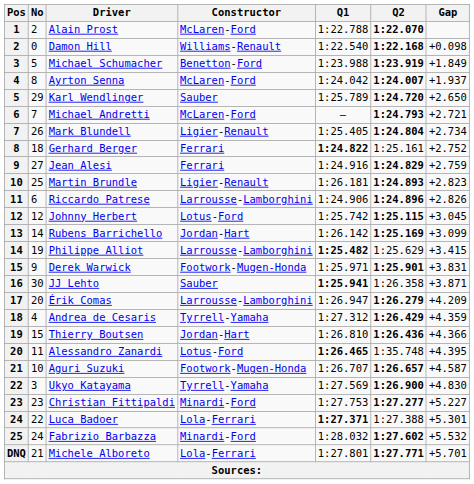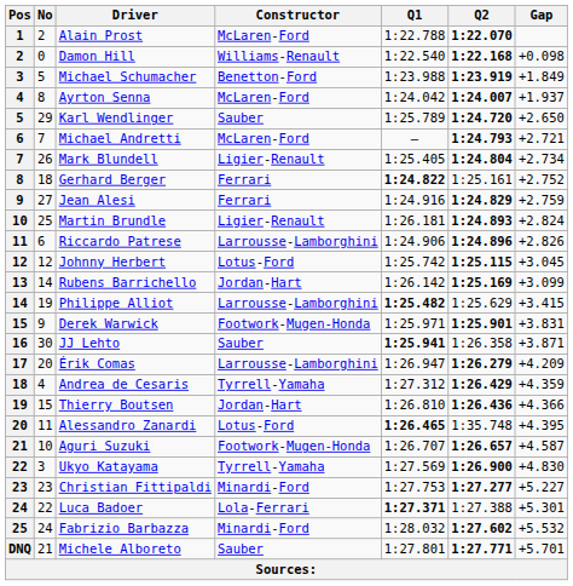 <table class="wikitable sortable" style="font-size: 95%;">
 <tr>
 <th>Pos</th>
 <th>No</th>
 <th>Driver</th>
 <th>Constructor</th>
 <th>Q1</th>
 <th>Q2</th>
 <th>Gap</th>
 </tr>
 <tr>
 <th>1</th>
 <td>2</td>
 <td data-sort-value="pro"> <a href='#'>Alain Prost</a></td>
 <td><a href='#'>McLaren</a>-<a href='#'>Ford</a></td>
 <td>1:22.788</td>
 <td><strong>1:22.070</strong></td>
 <td></td>
 </tr>
 <tr>
 <th>2</th>
 <td>0</td>
 <td data-sort-value="hil"> <a href='#'>Damon Hill</a></td>
 <td><a href='#'>Williams</a>-<a href='#'>Renault</a></td>
 <td>1:22.540</td>
 <td><strong>1:22.168</strong></td>
 <td>+0.098</td>
 </tr>
 <tr>
 <th>3</th>
 <td>5</td>
 <td data-sort-value="sch"> <a href='#'>Michael Schumacher</a></td>
 <td><a href='#'>Benetton</a>-<a href='#'>Ford</a></td>
 <td>1:23.988</td>
 <td><strong>1:23.919</strong></td>
 <td>+1.849</td>
 </tr>
 <tr>
 <th>4</th>
 <td>8</td>
 <td data-sort-value="sen"> <a href='#'>Ayrton Senna</a></td>
 <td><a href='#'>McLaren</a>-<a href='#'>Ford</a></td>
 <td>1:24.042</td>
 <td><strong>1:24.007</strong></td>
 <td>+1.937</td>
 </tr>
 <tr>
 <th>5</th>
 <td>29</td>
 <td data-sort-value="wen"> <a href='#'>Karl Wendlinger</a></td>
 <td><a href='#'>Sauber</a></td>
 <td>1:25.789</td>
 <td><strong>1:24.720</strong></td>
 <td>+2.650</td>
 </tr>
 <tr>
 <th>6</th>
 <td>7</td>
 <td data-sort-value="and"> <a href='#'>Michael Andretti</a></td>
 <td><a href='#'>McLaren</a>-<a href='#'>Ford</a></td>
 <td align="center">—</td>
 <td><strong>1:24.793</strong></td>
 <td>+2.721</td>
 </tr>
 <tr>
 <th>7</th>
 <td>26</td>
 <td data-sort-value="blu"> <a href='#'>Mark Blundell</a></td>
 <td><a href='#'>Ligier</a>-<a href='#'>Renault</a></td>
 <td>1:25.405</td>
 <td><strong>1:24.804</strong></td>
 <td>+2.734</td>
 </tr>
 <tr>
 <th>8</th>
 <td>18</td>
 <td data-sort-value="ber"> <a href='#'>Gerhard Berger</a></td>
 <td><a href='#'>Ferrari</a></td>
 <td><strong>1:24.822</strong></td>
 <td>1:25.161</td>
 <td>+2.752</td>
 </tr>
 <tr>
 <th>9</th>
 <td>27</td>
 <td data-sort-value="ale"> <a href='#'>Jean Alesi</a></td>
 <td><a href='#'>Ferrari</a></td>
 <td>1:24.916</td>
 <td><strong>1:24.829</strong></td>
 <td>+2.759</td>
 </tr>
 <tr>
 <th>10</th>
 <td>25</td>
 <td data-sort-value="bru"> <a href='#'>Martin Brundle</a></td>
 <td><a href='#'>Ligier</a>-<a href='#'>Renault</a></td>
 <td>1:26.181</td>
 <td><strong>1:24.893</strong></td>
-<td>+2.823</td>
+<td>+2.824</td>
 </tr>
 <tr>
 <th>11</th>
 <td>6</td>
 <td data-sort-value="pat"> <a href='#'>Riccardo Patrese</a></td>
 <td><a href='#'>Larrousse</a>-<a href='#'>Lamborghini</a></td>
 <td>1:24.906</td>
 <td><strong>1:24.896</strong></td>
 <td>+2.826</td>
 </tr>
 <tr>
 <th>12</th>
 <td>12</td>
 <td data-sort-value="her"> <a href='#'>Johnny Herbert</a></td>
 <td><a href='#'>Lotus</a>-<a href='#'>Ford</a></td>
 <td>1:25.742</td>
 <td><strong>1:25.115</strong></td>
 <td>+3.045</td>
 </tr>
 <tr>
 <th>13</th>
 <td>14</td>
 <td data-sort-value="barr"> <a href='#'>Rubens Barrichello</a></td>
 <td><a href='#'>Jordan</a>-<a href='#'>Hart</a></td>
 <td>1:26.142</td>
 <td><strong>1:25.169</strong></td>
 <td>+3.099</td>
 </tr>
 <tr>
 <th>14</th>
 <td>19</td>
 <td data-sort-value="all"> <a href='#'>Philippe Alliot</a></td>
 <td><a href='#'>Larrousse</a>-<a href='#'>Lamborghini</a></td>
 <td><strong>1:25.482</strong></td>
 <td>1:25.629</td>
 <td>+3.415</td>
 </tr>
 <tr>
 <th>15</th>
 <td>9</td>
 <td data-sort-value="war"> <a href='#'>Derek Warwick</a></td>
 <td><a href='#'>Footwork</a>-<a href='#'>Mugen-Honda</a></td>
 <td>1:25.971</td>
 <td><strong>1:25.901</strong></td>
 <td>+3.831</td>
 </tr>
 <tr>
 <th>16</th>
 <td>30</td>
 <td data-sort-value="leh"> <a href='#'>JJ Lehto</a></td>
 <td><a href='#'>Sauber</a></td>
 <td><strong>1:25.941</strong></td>
 <td>1:26.358</td>
 <td>+3.871</td>
 </tr>
 <tr>
 <th>17</th>
 <td>20</td>
 <td data-sort-value="com"> <a href='#'>Érik Comas</a></td>
 <td><a href='#'>Larrousse</a>-<a href='#'>Lamborghini</a></td>
 <td>1:26.947</td>
 <td><strong>1:26.279</strong></td>
 <td>+4.209</td>
 </tr>
 <tr>
 <th>18</th>
 <td>4</td>
 <td data-sort-value="ces"> <a href='#'>Andrea de Cesaris</a></td>
 <td><a href='#'>Tyrrell</a>-<a href='#'>Yamaha</a></td>
 <td>1:27.312</td>
 <td><strong>1:26.429</strong></td>
 <td>+4.359</td>
 </tr>
 <tr>
 <th>19</th>
 <td>15</td>
 <td data-sort-value="bou"> <a href='#'>Thierry Boutsen</a></td>
 <td><a href='#'>Jordan</a>-<a href='#'>Hart</a></td>
 <td>1:26.810</td>
 <td><strong>1:26.436</strong></td>
 <td>+4.366</td>
 </tr>
 <tr>
 <th>20</th>
 <td>11</td>
 <td data-sort-value="zan"> <a href='#'>Alessandro Zanardi</a></td>
 <td><a href='#'>Lotus</a>-<a href='#'>Ford</a></td>
 <td><strong>1:26.465</strong></td>
 <td>1:35.748</td>
 <td>+4.395</td>
 </tr>
 <tr>
 <th>21</th>
 <td>10</td>
 <td data-sort-value="suz"> <a href='#'>Aguri Suzuki</a></td>
 <td><a href='#'>Footwork</a>-<a href='#'>Mugen-Honda</a></td>
 <td>1:26.707</td>
 <td><strong>1:26.657</strong></td>
 <td>+4.587</td>
 </tr>
 <tr>
 <th>22</th>
 <td>3</td>
 <td data-sort-value="kat"> <a href='#'>Ukyo Katayama</a></td>
 <td><a href='#'>Tyrrell</a>-<a href='#'>Yamaha</a></td>
 <td>1:27.569</td>
 <td><strong>1:26.900</strong></td>
 <td>+4.830</td>
 </tr>
 <tr>
 <th>23</th>
 <td>23</td>
 <td data-sort-value="fit"> <a href='#'>Christian Fittipaldi</a></td>
 <td><a href='#'>Minardi</a>-<a href='#'>Ford</a></td>
 <td>1:27.753</td>
 <td><strong>1:27.277</strong></td>
 <td>+5.227</td>
 </tr>
 <tr>
 <th>24</th>
 <td>22</td>
 <td data-sort-value="bad"> <a href='#'>Luca Badoer</a></td>
 <td><a href='#'>Lola</a>-<a href='#'>Ferrari</a></td>
 <td><strong>1:27.371</strong></td>
 <td>1:27.388</td>
 <td>+5.301</td>
 </tr>
 <tr>
 <th>25</th>
 <td>24</td>
 <td data-sort-value="barb"> <a href='#'>Fabrizio Barbazza</a></td>
 <td><a href='#'>Minardi</a>-<a href='#'>Ford</a></td>
 <td>1:28.032</td>
 <td><strong>1:27.602</strong></td>
 <td>+5.532</td>
 </tr>
 <tr>
 <th data-sort-value="26">DNQ</th>
 <td>21</td>
 <td data-sort-value="alb"> <a href='#'>Michele Alboreto</a></td>
-<td><a href='#'>Lola</a>-<a href='#'>Ferrari</a></td>
+<td><a href='#'>Sauber</a></td>
 <td>1:27.801</td>
 <td><strong>1:27.771</strong></td>
 <td>+5.701</td>
 </tr>
 <tr>
 <th colspan="7">Sources:</th>
 </tr>
 </table>
